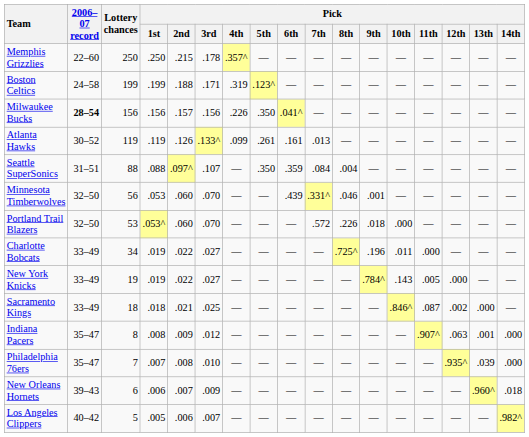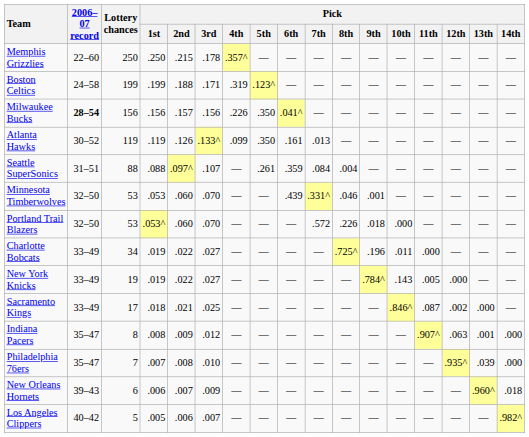 <table class="wikitable" style="text-align:right">
 <tr>
 <th rowspan="2" style="text-align:left;">Team</th>
 <th rowspan="2"><a href='#'>2006–07<br>record</a></th>
 <th rowspan="2">Lottery<br>chances</th>
 <th colspan="14">Pick</th>
 </tr>
 <tr>
 <th>1st</th>
 <th>2nd</th>
 <th>3rd</th>
 <th>4th</th>
 <th>5th</th>
 <th>6th</th>
 <th>7th</th>
 <th>8th</th>
 <th>9th</th>
 <th>10th</th>
 <th>11th</th>
 <th>12th</th>
 <th>13th</th>
 <th>14th</th>
 </tr>
 <tr>
 <td align="left"><a href='#'>Memphis Grizzlies</a></td>
 <td>22–60</td>
 <td>250</td>
 <td>.250</td>
 <td>.215</td>
 <td>.178</td>
 <td style="background:#ff9;">.357^</td>
 <td style="text-align:center;">—</td>
 <td style="text-align:center;">—</td>
 <td style="text-align:center;">—</td>
 <td style="text-align:center;">—</td>
 <td style="text-align:center;">—</td>
 <td style="text-align:center;">—</td>
 <td style="text-align:center;">—</td>
 <td style="text-align:center;">—</td>
 <td style="text-align:center;">—</td>
 <td style="text-align:center;">—</td>
 </tr>
 <tr>
 <td align="left"><a href='#'>Boston Celtics</a></td>
 <td>24–58</td>
 <td>199</td>
 <td>.199</td>
 <td>.188</td>
 <td>.171</td>
 <td>.319</td>
 <td style="background:#ff9;">.123^</td>
 <td style="text-align:center;">—</td>
 <td style="text-align:center;">—</td>
 <td style="text-align:center;">—</td>
 <td style="text-align:center;">—</td>
 <td style="text-align:center;">—</td>
 <td style="text-align:center;">—</td>
 <td style="text-align:center;">—</td>
 <td style="text-align:center;">—</td>
 <td style="text-align:center;">—</td>
 </tr>
 <tr>
 <td align="left"><a href='#'>Milwaukee Bucks</a></td>
 <td><strong>28–54</strong></td>
 <td>156</td>
 <td>.156</td>
 <td>.157</td>
 <td>.156</td>
 <td>.226</td>
 <td>.350</td>
 <td style="background:#ff9;">.041^</td>
 <td style="text-align:center;">—</td>
 <td style="text-align:center;">—</td>
 <td style="text-align:center;">—</td>
 <td style="text-align:center;">—</td>
 <td style="text-align:center;">—</td>
 <td style="text-align:center;">—</td>
 <td style="text-align:center;">—</td>
 <td style="text-align:center;">—</td>
 </tr>
 <tr>
 <td align="left"><a href='#'>Atlanta Hawks</a></td>
 <td>30–52</td>
 <td>119</td>
 <td>.119</td>
 <td>.126</td>
 <td style="background:#ff9;">.133^</td>
 <td>.099</td>
-<td>.261</td>
+<td>.350</td>
 <td>.161</td>
 <td>.013</td>
 <td style="text-align:center;">—</td>
 <td style="text-align:center;">—</td>
 <td style="text-align:center;">—</td>
 <td style="text-align:center;">—</td>
 <td style="text-align:center;">—</td>
 <td style="text-align:center;">—</td>
 <td style="text-align:center;">—</td>
 </tr>
 <tr>
 <td align="left"><a href='#'>Seattle SuperSonics</a></td>
 <td>31–51</td>
 <td>88</td>
 <td>.088</td>
 <td style="background:#ff9;">.097^</td>
 <td>.107</td>
 <td style="text-align:center;">—</td>
-<td>.350</td>
+<td>.261</td>
 <td>.359</td>
 <td>.084</td>
 <td>.004</td>
 <td style="text-align:center;">—</td>
 <td style="text-align:center;">—</td>
 <td style="text-align:center;">—</td>
 <td style="text-align:center;">—</td>
 <td style="text-align:center;">—</td>
 <td style="text-align:center;">—</td>
 </tr>
 <tr>
 <td align="left"><a href='#'>Minnesota Timberwolves</a></td>
 <td>32–50</td>
-<td>56</td>
+<td>53</td>
 <td>.053</td>
 <td>.060</td>
 <td>.070</td>
 <td style="text-align:center;">—</td>
 <td style="text-align:center;">—</td>
 <td>.439</td>
 <td style="background:#ff9;">.331^</td>
 <td>.046</td>
 <td>.001</td>
 <td style="text-align:center;">—</td>
 <td style="text-align:center;">—</td>
 <td style="text-align:center;">—</td>
 <td style="text-align:center;">—</td>
 <td style="text-align:center;">—</td>
 </tr>
 <tr>
 <td align="left"><a href='#'>Portland Trail Blazers</a></td>
 <td>32–50</td>
 <td>53</td>
 <td style="background:#ff9;">.053^</td>
 <td>.060</td>
 <td>.070</td>
 <td style="text-align:center;">—</td>
 <td style="text-align:center;">—</td>
 <td style="text-align:center;">—</td>
 <td>.572</td>
 <td>.226</td>
 <td>.018</td>
 <td>.000</td>
 <td style="text-align:center;">—</td>
 <td style="text-align:center;">—</td>
 <td style="text-align:center;">—</td>
 <td style="text-align:center;">—</td>
 </tr>
 <tr>
 <td align="left"><a href='#'>Charlotte Bobcats</a></td>
 <td>33–49</td>
 <td>34</td>
 <td>.019</td>
 <td>.022</td>
 <td>.027</td>
 <td style="text-align:center;">—</td>
 <td style="text-align:center;">—</td>
 <td style="text-align:center;">—</td>
 <td style="text-align:center;">—</td>
 <td style="background:#ff9;">.725^</td>
 <td>.196</td>
 <td>.011</td>
 <td>.000</td>
 <td style="text-align:center;">—</td>
 <td style="text-align:center;">—</td>
 <td style="text-align:center;">—</td>
 </tr>
 <tr>
 <td align="left"><a href='#'>New York Knicks</a></td>
 <td>33–49</td>
 <td>19</td>
 <td>.019</td>
 <td>.022</td>
 <td>.027</td>
 <td style="text-align:center;">—</td>
 <td style="text-align:center;">—</td>
 <td style="text-align:center;">—</td>
 <td style="text-align:center;">—</td>
 <td style="text-align:center;">—</td>
 <td style="background:#ff9;">.784^</td>
 <td>.143</td>
 <td>.005</td>
 <td>.000</td>
 <td style="text-align:center;">—</td>
 <td style="text-align:center;">—</td>
 </tr>
 <tr>
 <td align="left"><a href='#'>Sacramento Kings</a></td>
 <td>33–49</td>
-<td>18</td>
+<td>17</td>
 <td>.018</td>
 <td>.021</td>
 <td>.025</td>
 <td style="text-align:center;">—</td>
 <td style="text-align:center;">—</td>
 <td style="text-align:center;">—</td>
 <td style="text-align:center;">—</td>
 <td style="text-align:center;">—</td>
 <td style="text-align:center;">—</td>
 <td style="background:#ff9;">.846^</td>
 <td>.087</td>
 <td>.002</td>
 <td>.000</td>
 <td style="text-align:center;">—</td>
 </tr>
 <tr>
 <td align="left"><a href='#'>Indiana Pacers</a></td>
 <td>35–47</td>
 <td>8</td>
 <td>.008</td>
 <td>.009</td>
 <td>.012</td>
 <td style="text-align:center;">—</td>
 <td style="text-align:center;">—</td>
 <td style="text-align:center;">—</td>
 <td style="text-align:center;">—</td>
 <td style="text-align:center;">—</td>
 <td style="text-align:center;">—</td>
 <td style="text-align:center;">—</td>
 <td style="background:#ff9;">.907^</td>
 <td>.063</td>
 <td>.001</td>
 <td>.000</td>
 </tr>
 <tr>
 <td align="left"><a href='#'>Philadelphia 76ers</a></td>
 <td>35–47</td>
 <td>7</td>
 <td>.007</td>
 <td>.008</td>
 <td>.010</td>
 <td style="text-align:center;">—</td>
 <td style="text-align:center;">—</td>
 <td style="text-align:center;">—</td>
 <td style="text-align:center;">—</td>
 <td style="text-align:center;">—</td>
 <td style="text-align:center;">—</td>
 <td style="text-align:center;">—</td>
 <td style="text-align:center;">—</td>
 <td style="background:#ff9;">.935^</td>
 <td>.039</td>
 <td>.000</td>
 </tr>
 <tr>
 <td align="left"><a href='#'>New Orleans Hornets</a></td>
 <td>39–43</td>
 <td>6</td>
 <td>.006</td>
 <td>.007</td>
 <td>.009</td>
 <td style="text-align:center;">—</td>
 <td style="text-align:center;">—</td>
 <td style="text-align:center;">—</td>
 <td style="text-align:center;">—</td>
 <td style="text-align:center;">—</td>
 <td style="text-align:center;">—</td>
 <td style="text-align:center;">—</td>
 <td style="text-align:center;">—</td>
 <td style="text-align:center;">—</td>
 <td style="background:#ff9;">.960^</td>
 <td>.018</td>
 </tr>
 <tr>
 <td align="left"><a href='#'>Los Angeles Clippers</a></td>
 <td>40–42</td>
 <td>5</td>
 <td>.005</td>
 <td>.006</td>
 <td>.007</td>
 <td style="text-align:center;">—</td>
 <td style="text-align:center;">—</td>
 <td style="text-align:center;">—</td>
 <td style="text-align:center;">—</td>
 <td style="text-align:center;">—</td>
 <td style="text-align:center;">—</td>
 <td style="text-align:center;">—</td>
 <td style="text-align:center;">—</td>
 <td style="text-align:center;">—</td>
 <td style="text-align:center;">—</td>
 <td style="background:#ff9;">.982^</td>
 </tr>
 </table>
